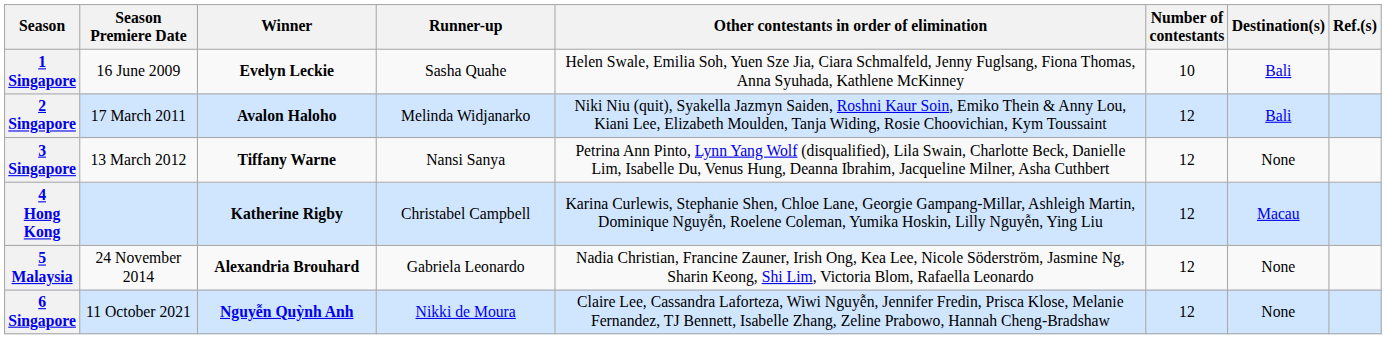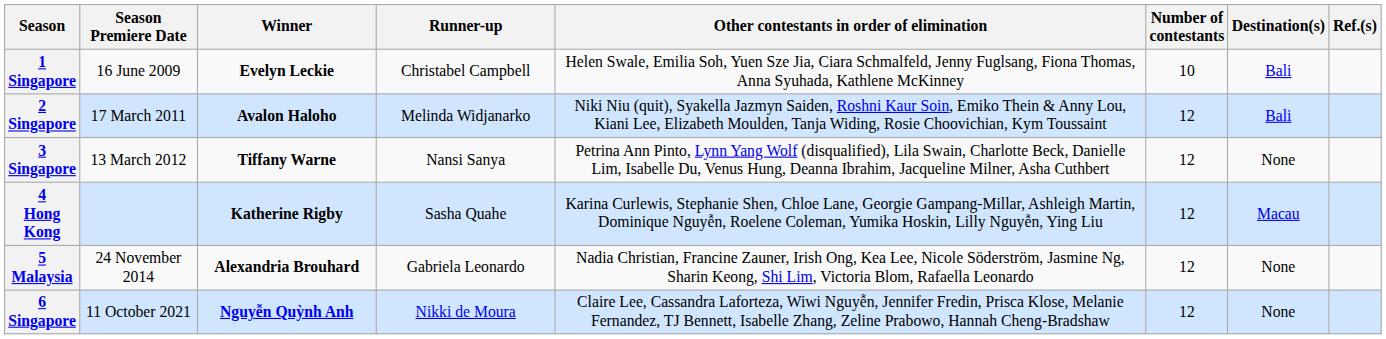 <table class="wikitable" style="font-size:90%; width:100%; text-align: center">
 <tr>
 <th style="width:3%;">Season</th>
 <th style="width:9%;">Season Premiere Date</th>
 <th width=14%>Winner</th>
 <th width=14%>Runner-up</th>
 <th style="width:48%;">Other contestants in order of elimination</th>
 <th style="width:4%;">Number of contestants</th>
 <th style="width:4%;">Destination(s)</th>
 <th style="width:4%;">Ref.(s)</th>
 </tr>
 <tr>
 <th><a href='#'>1</a><br><a href='#'>Singapore</a></th>
 <td>16 June 2009</td>
 <td><strong>Evelyn Leckie</strong></td>
-<td>Sasha Quahe</td>
+<td>Christabel Campbell</td>
 <td>Helen Swale, Emilia Soh, Yuen Sze Jia, Ciara Schmalfeld, Jenny Fuglsang, Fiona Thomas, Anna Syuhada, Kathlene McKinney</td>
 <td>10</td>
 <td><a href='#'>Bali</a></td>
 <td></td>
 </tr>
 <tr style="background: #D0E6FF;">
 <th><a href='#'>2</a><br><a href='#'>Singapore</a></th>
 <td>17 March 2011</td>
 <td><strong>Avalon Haloho</strong></td>
 <td>Melinda Widjanarko</td>
 <td>Niki Niu (quit), Syakella Jazmyn Saiden, <a href='#'>Roshni Kaur Soin</a>, Emiko Thein & Anny Lou, Kiani Lee, Elizabeth Moulden, Tanja Widing, Rosie Choovichian, Kym Toussaint</td>
 <td>12</td>
 <td><a href='#'>Bali</a></td>
 <td></td>
 </tr>
 <tr>
 <th><a href='#'>3</a><br><a href='#'>Singapore</a></th>
 <td>13 March 2012</td>
 <td><strong>Tiffany Warne</strong></td>
 <td>Nansi Sanya</td>
 <td>Petrina Ann Pinto, <a href='#'>Lynn Yang Wolf</a> (disqualified), Lila Swain, Charlotte Beck, Danielle Lim, Isabelle Du, Venus Hung, Deanna Ibrahim, Jacqueline Milner, Asha Cuthbert</td>
 <td>12</td>
 <td>None</td>
 <td></td>
 </tr>
 <tr style="background: #D0E6FF;">
 <th><a href='#'>4</a><br><a href='#'>Hong Kong</a></th>
 <td></td>
 <td><strong>Katherine Rigby</strong></td>
-<td>Christabel Campbell</td>
+<td>Sasha Quahe</td>
 <td>Karina Curlewis, Stephanie Shen, Chloe Lane, Georgie Gampang-Millar, Ashleigh Martin, Dominique Nguyễn, Roelene Coleman, Yumika Hoskin, Lilly Nguyễn, Ying Liu</td>
 <td>12</td>
 <td><a href='#'>Macau</a></td>
 <td></td>
 </tr>
 <tr>
 <th><a href='#'>5</a><br><a href='#'>Malaysia</a></th>
 <td>24 November 2014</td>
 <td><strong>Alexandria Brouhard</strong></td>
 <td>Gabriela Leonardo</td>
 <td>Nadia Christian, Francine Zauner, Irish Ong, Kea Lee, Nicole Söderström, Jasmine Ng, Sharin Keong, <a href='#'>Shi Lim</a>, Victoria Blom, Rafaella Leonardo</td>
 <td>12</td>
 <td>None</td>
 <td></td>
 </tr>
 <tr style="background: #D0E6FF;">
 <th><a href='#'>6</a><br><a href='#'>Singapore</a></th>
 <td>11 October 2021</td>
 <td><strong><a href='#'>Nguyễn Quỳnh Anh</a></strong></td>
 <td><a href='#'>Nikki de Moura</a></td>
 <td>Claire Lee, Cassandra Laforteza, Wiwi Nguyễn, Jennifer Fredin, Prisca Klose, Melanie Fernandez, TJ Bennett, Isabelle Zhang, Zeline Prabowo, Hannah Cheng-Bradshaw</td>
 <td>12</td>
 <td>None</td>
 <td></td>
 </tr>
 </table>
